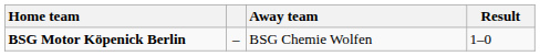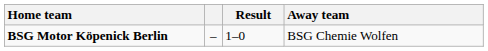 <table class="wikitable" style="width:585px;">
 <tr>
 <th style="width:250px; text-align:left;">Home team</th>
 <th style="width:15px;"></th>
+<th style="width:70px;" align="center;">Result</th>
 <th style="width:250px; text-align:left;">Away team</th>
-<th style="width:70px;" align="center;">Result</th>
 </tr>
 <tr>
 <td><strong>BSG Motor Köpenick Berlin</strong></td>
 <td style="text-align:center;">–</td>
+<td>1–0</td>
 <td>BSG Chemie Wolfen</td>
-<td>1–0</td>
 </tr>
 </table>
